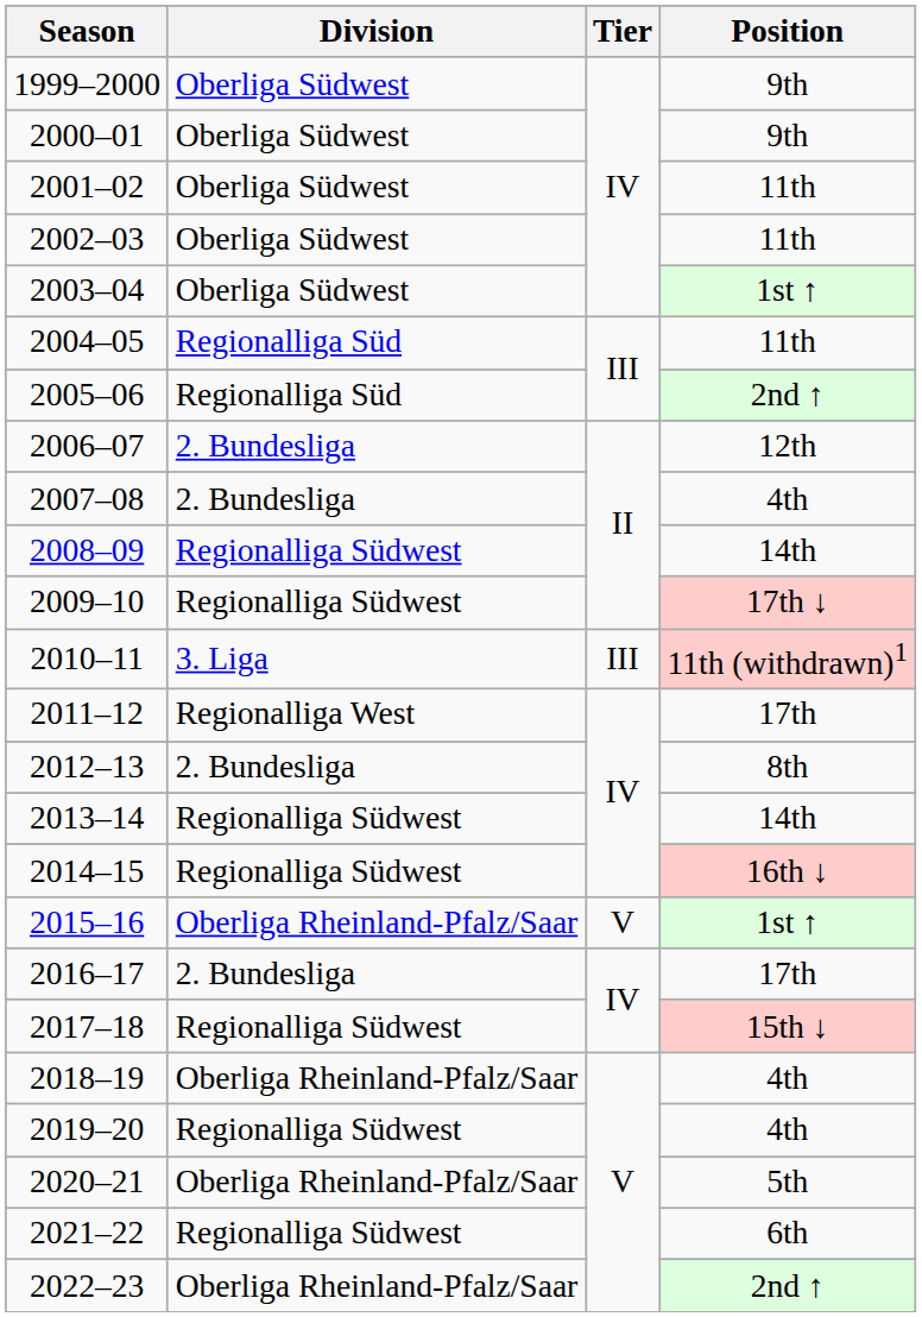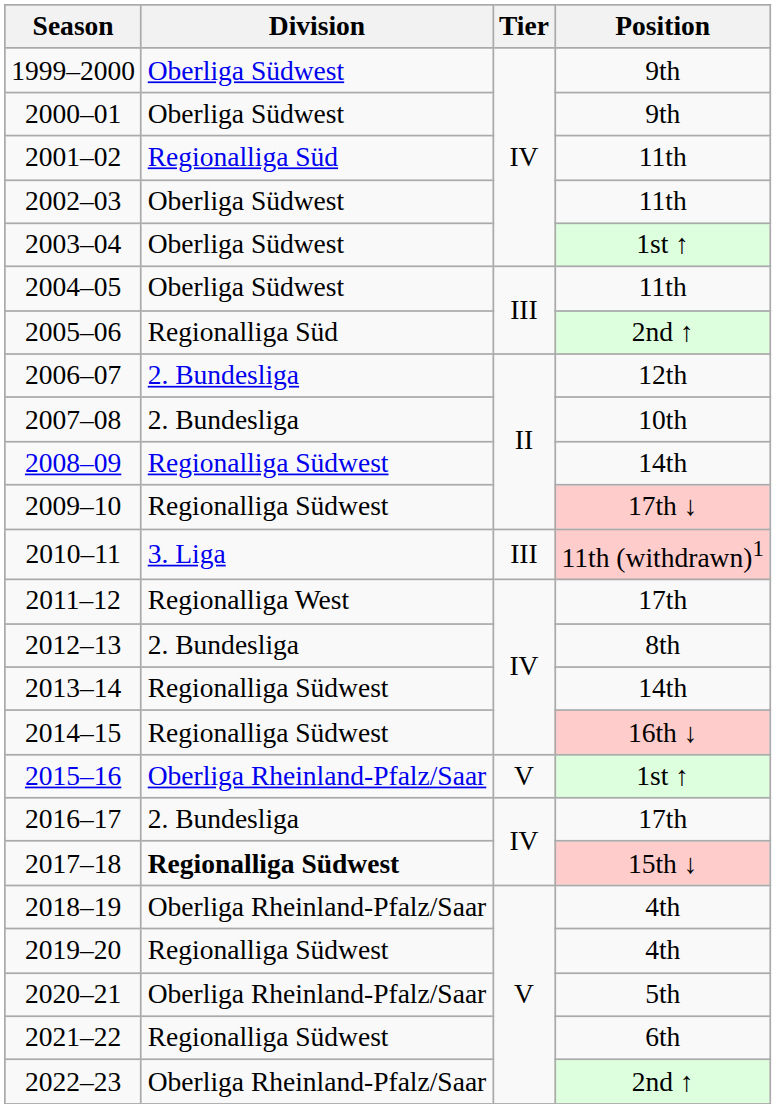 <table class="wikitable">
 <tr>
 <th>Season</th>
 <th>Division</th>
 <th>Tier</th>
 <th>Position</th>
 </tr>
 <tr align="center">
 <td>1999–2000</td>
 <td align="left"><a href='#'>Oberliga Südwest</a></td>
 <td rowspan=5>IV</td>
 <td>9th</td>
 </tr>
 <tr align="center">
 <td>2000–01</td>
 <td align="left">Oberliga Südwest</td>
 <td>9th</td>
 </tr>
 <tr align="center">
 <td>2001–02</td>
-<td align="left">Oberliga Südwest</td>
+<td align="left"><a href='#'>Regionalliga Süd</a></td>
 <td>11th</td>
 </tr>
 <tr align="center">
 <td>2002–03</td>
 <td align="left">Oberliga Südwest</td>
 <td>11th</td>
 </tr>
 <tr align="center">
 <td>2003–04</td>
 <td align="left">Oberliga Südwest</td>
 <td style="background:#ddffdd">1st ↑</td>
 </tr>
 <tr align="center">
 <td>2004–05</td>
-<td align="left"><a href='#'>Regionalliga Süd</a></td>
+<td align="left">Oberliga Südwest</td>
 <td rowspan=2>III</td>
 <td>11th</td>
 </tr>
 <tr align="center">
 <td>2005–06</td>
 <td align="left">Regionalliga Süd</td>
 <td style="background:#ddffdd">2nd ↑</td>
 </tr>
 <tr align="center">
 <td>2006–07</td>
 <td align="left"><a href='#'>2. Bundesliga</a></td>
 <td rowspan=4>II</td>
 <td>12th</td>
 </tr>
 <tr align="center">
 <td>2007–08</td>
 <td align="left">2. Bundesliga</td>
-<td>4th</td>
+<td>10th</td>
 </tr>
 <tr align="center">
 <td><a href='#'>2008–09</a></td>
 <td align="left"><a href='#'>Regionalliga Südwest</a></td>
 <td>14th</td>
 </tr>
 <tr align="center">
 <td>2009–10</td>
 <td align="left">Regionalliga Südwest</td>
 <td style="background:#ffcccc">17th ↓</td>
 </tr>
 <tr align="center">
 <td>2010–11</td>
 <td align="left"><a href='#'>3. Liga</a></td>
 <td>III</td>
 <td style="background:#ffcccc">11th (withdrawn)<sup>1</sup></td>
 </tr>
 <tr align="center">
 <td>2011–12</td>
 <td align="left">Regionalliga West</td>
 <td rowspan=4>IV</td>
 <td>17th</td>
 </tr>
 <tr align="center">
 <td>2012–13</td>
 <td align="left">2. Bundesliga</td>
 <td>8th</td>
 </tr>
 <tr align="center">
 <td>2013–14</td>
 <td align="left">Regionalliga Südwest</td>
 <td>14th</td>
 </tr>
 <tr align="center">
 <td>2014–15</td>
 <td align="left">Regionalliga Südwest</td>
 <td style="background:#ffcccc">16th ↓</td>
 </tr>
 <tr align="center">
 <td><a href='#'>2015–16</a></td>
 <td align="left"><a href='#'>Oberliga Rheinland-Pfalz/Saar</a></td>
 <td>V</td>
 <td style="background:#ddffdd">1st ↑</td>
 </tr>
 <tr align="center">
 <td>2016–17</td>
 <td align="left">2. Bundesliga</td>
 <td rowspan=2>IV</td>
 <td>17th</td>
 </tr>
 <tr align="center">
 <td>2017–18</td>
-<td align="left">Regionalliga Südwest</td>
+<td align="left"><strong>Regionalliga Südwest</strong></td>
 <td style="background:#ffcccc">15th ↓</td>
 </tr>
 <tr align="center">
 <td>2018–19</td>
 <td align="left">Oberliga Rheinland-Pfalz/Saar</td>
 <td rowspan=5>V</td>
 <td>4th</td>
 </tr>
 <tr align="center">
 <td>2019–20</td>
 <td align="left">Regionalliga Südwest</td>
 <td>4th</td>
 </tr>
 <tr align="center">
 <td>2020–21</td>
 <td align="left">Oberliga Rheinland-Pfalz/Saar</td>
 <td>5th</td>
 </tr>
 <tr align="center">
 <td>2021–22</td>
 <td align="left">Regionalliga Südwest</td>
 <td>6th</td>
 </tr>
 <tr align="center">
 <td>2022–23</td>
 <td align="left">Oberliga Rheinland-Pfalz/Saar</td>
 <td style="background:#ddffdd">2nd ↑</td>
 </tr>
 </table>
